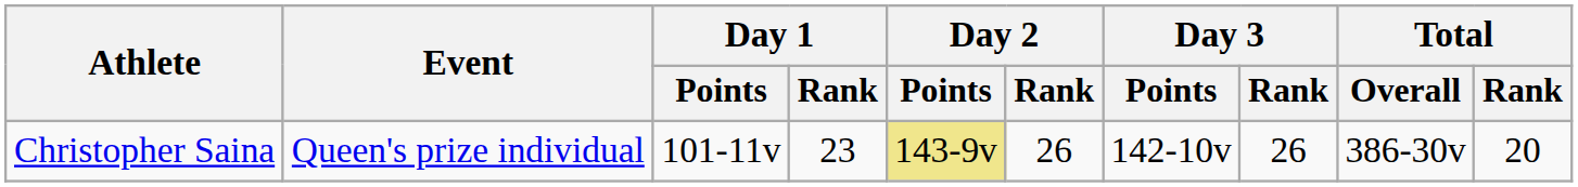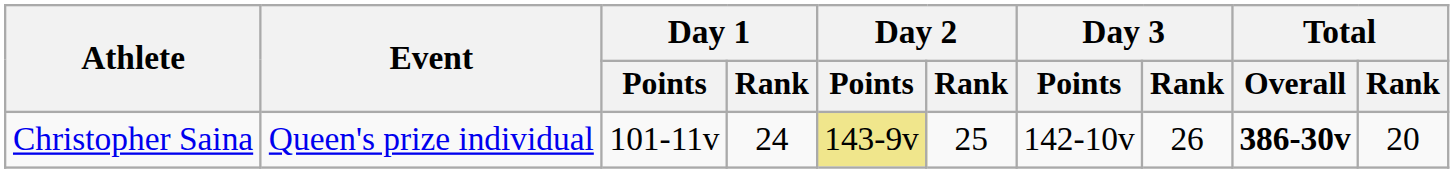 <table class="wikitable" style="font-size:90%">
 <tr>
 <th rowspan=2>Athlete</th>
 <th rowspan=2>Event</th>
 <th colspan=2>Day 1</th>
 <th colspan=2>Day 2</th>
 <th colspan=2>Day 3</th>
 <th colspan=2>Total</th>
 </tr>
 <tr style="font-size:95%">
 <th>Points</th>
 <th>Rank</th>
 <th>Points</th>
 <th>Rank</th>
 <th>Points</th>
 <th>Rank</th>
 <th>Overall</th>
 <th>Rank</th>
 </tr>
 <tr align=center>
 <td align=left><a href='#'>Christopher Saina</a></td>
 <td align=left><a href='#'>Queen's prize individual</a></td>
 <td>101-11v</td>
-<td>23</td>
+<td>24</td>
 <td style="background: khaki;">143-9v</td>
-<td>26</td>
+<td>25</td>
 <td>142-10v</td>
 <td>26</td>
-<td>386-30v</td>
+<td><strong>386-30v</strong></td>
 <td>20</td>
 </tr>
 </table>
